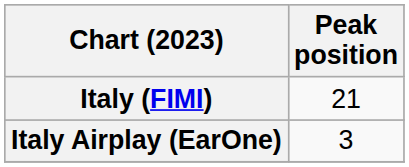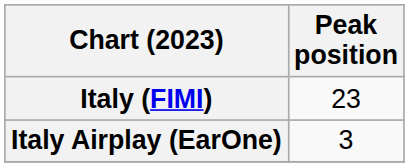 <table class="wikitable sortable plainrowheaders" style="text-align:center;">
 <tr>
 <th scope="col">Chart (2023)</th>
 <th scope="col">Peak<br>position</th>
 </tr>
 <tr>
 <th scope="row">Italy (<a href='#'>FIMI</a>)</th>
-<td>21</td>
+<td>23</td>
 </tr>
 <tr>
 <th scope="row">Italy Airplay (EarOne)</th>
 <td>3</td>
 </tr>
 <tr>
 </tr>
 </table>
